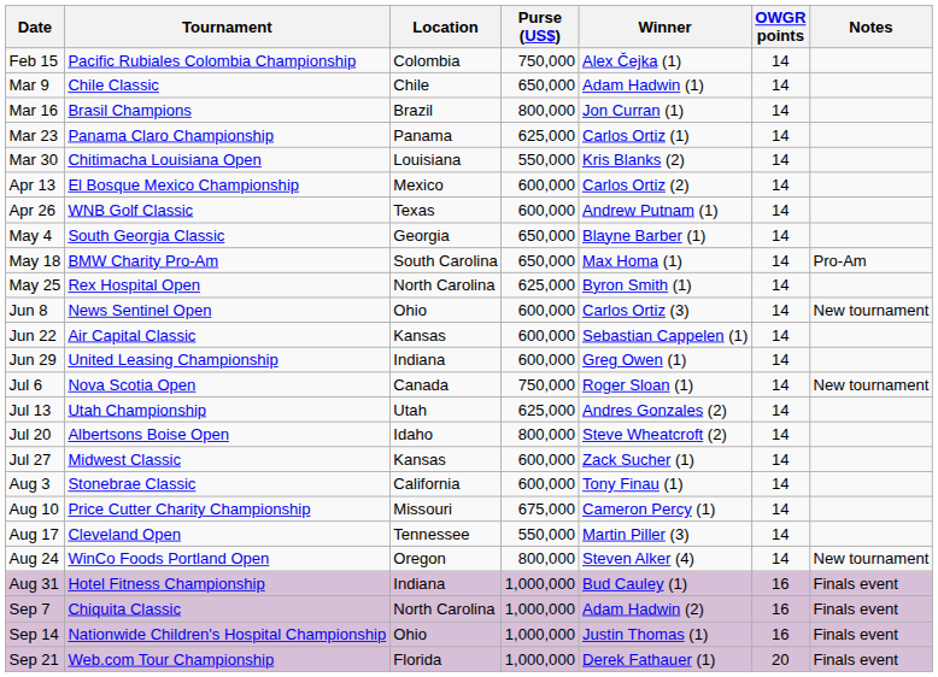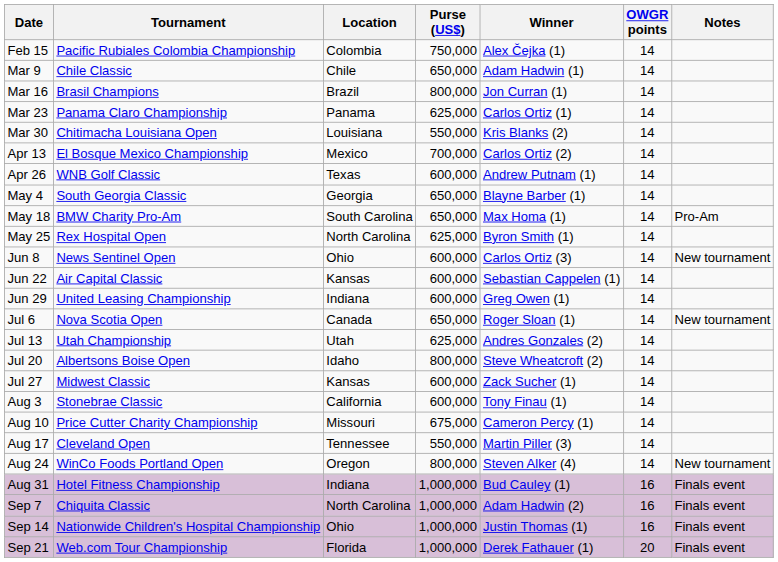 <table class="wikitable" style="font-size:95%">
 <tr>
 <th>Date</th>
 <th>Tournament</th>
 <th>Location</th>
 <th>Purse<br>(<a href='#'>US$</a>)</th>
 <th>Winner</th>
 <th><a href='#'>OWGR</a><br>points</th>
 <th>Notes</th>
 </tr>
 <tr>
 <td>Feb 15</td>
 <td><a href='#'>Pacific Rubiales Colombia Championship</a></td>
 <td>Colombia</td>
 <td align=right>750,000</td>
 <td> <a href='#'>Alex Čejka</a> (1)</td>
 <td align=center>14</td>
 <td></td>
 </tr>
 <tr>
 <td>Mar 9</td>
 <td><a href='#'>Chile Classic</a></td>
 <td>Chile</td>
 <td align=right>650,000</td>
 <td> <a href='#'>Adam Hadwin</a> (1)</td>
 <td align=center>14</td>
 <td></td>
 </tr>
 <tr>
 <td>Mar 16</td>
 <td><a href='#'>Brasil Champions</a></td>
 <td>Brazil</td>
 <td align=right>800,000</td>
 <td> <a href='#'>Jon Curran</a> (1)</td>
 <td align=center>14</td>
 <td></td>
 </tr>
 <tr>
 <td>Mar 23</td>
 <td><a href='#'>Panama Claro Championship</a></td>
 <td>Panama</td>
 <td align=right>625,000</td>
 <td> <a href='#'>Carlos Ortiz</a> (1)</td>
 <td align=center>14</td>
 <td></td>
 </tr>
 <tr>
 <td>Mar 30</td>
 <td><a href='#'>Chitimacha Louisiana Open</a></td>
 <td>Louisiana</td>
 <td align=right>550,000</td>
 <td> <a href='#'>Kris Blanks</a> (2)</td>
 <td align=center>14</td>
 <td></td>
 </tr>
 <tr>
 <td>Apr 13</td>
 <td><a href='#'>El Bosque Mexico Championship</a></td>
 <td>Mexico</td>
-<td align=right>600,000</td>
+<td align=right>700,000</td>
 <td> <a href='#'>Carlos Ortiz</a> (2)</td>
 <td align=center>14</td>
 <td></td>
 </tr>
 <tr>
 <td>Apr 26</td>
 <td><a href='#'>WNB Golf Classic</a></td>
 <td>Texas</td>
 <td align=right>600,000</td>
 <td> <a href='#'>Andrew Putnam</a> (1)</td>
 <td align=center>14</td>
 <td></td>
 </tr>
 <tr>
 <td>May 4</td>
 <td><a href='#'>South Georgia Classic</a></td>
 <td>Georgia</td>
 <td align=right>650,000</td>
 <td> <a href='#'>Blayne Barber</a> (1)</td>
 <td align=center>14</td>
 <td></td>
 </tr>
 <tr>
 <td>May 18</td>
 <td><a href='#'>BMW Charity Pro-Am</a></td>
 <td>South Carolina</td>
 <td align=right>650,000</td>
 <td> <a href='#'>Max Homa</a> (1)</td>
 <td align=center>14</td>
 <td>Pro-Am</td>
 </tr>
 <tr>
 <td>May 25</td>
 <td><a href='#'>Rex Hospital Open</a></td>
 <td>North Carolina</td>
 <td align=right>625,000</td>
 <td> <a href='#'>Byron Smith</a> (1)</td>
 <td align=center>14</td>
 <td></td>
 </tr>
 <tr>
 <td>Jun 8</td>
 <td><a href='#'>News Sentinel Open</a></td>
 <td>Ohio</td>
 <td align=right>600,000</td>
 <td> <a href='#'>Carlos Ortiz</a> (3)</td>
 <td align=center>14</td>
 <td>New tournament</td>
 </tr>
 <tr>
 <td>Jun 22</td>
 <td><a href='#'>Air Capital Classic</a></td>
 <td>Kansas</td>
 <td align=right>600,000</td>
 <td> <a href='#'>Sebastian Cappelen</a> (1)</td>
 <td align=center>14</td>
 <td></td>
 </tr>
 <tr>
 <td>Jun 29</td>
 <td><a href='#'>United Leasing Championship</a></td>
 <td>Indiana</td>
 <td align=right>600,000</td>
 <td> <a href='#'>Greg Owen</a> (1)</td>
 <td align=center>14</td>
 <td></td>
 </tr>
 <tr>
 <td>Jul 6</td>
 <td><a href='#'>Nova Scotia Open</a></td>
 <td>Canada</td>
-<td align=right>750,000</td>
+<td align=right>650,000</td>
 <td> <a href='#'>Roger Sloan</a> (1)</td>
 <td align=center>14</td>
 <td>New tournament</td>
 </tr>
 <tr>
 <td>Jul 13</td>
 <td><a href='#'>Utah Championship</a></td>
 <td>Utah</td>
 <td align=right>625,000</td>
 <td> <a href='#'>Andres Gonzales</a> (2)</td>
 <td align=center>14</td>
 <td></td>
 </tr>
 <tr>
 <td>Jul 20</td>
 <td><a href='#'>Albertsons Boise Open</a></td>
 <td>Idaho</td>
 <td align=right>800,000</td>
 <td> <a href='#'>Steve Wheatcroft</a> (2)</td>
 <td align=center>14</td>
 <td></td>
 </tr>
 <tr>
 <td>Jul 27</td>
 <td><a href='#'>Midwest Classic</a></td>
 <td>Kansas</td>
 <td align=right>600,000</td>
 <td> <a href='#'>Zack Sucher</a> (1)</td>
 <td align=center>14</td>
 <td></td>
 </tr>
 <tr>
 <td>Aug 3</td>
 <td><a href='#'>Stonebrae Classic</a></td>
 <td>California</td>
 <td align=right>600,000</td>
 <td> <a href='#'>Tony Finau</a> (1)</td>
 <td align=center>14</td>
 <td></td>
 </tr>
 <tr>
 <td>Aug 10</td>
 <td><a href='#'>Price Cutter Charity Championship</a></td>
 <td>Missouri</td>
 <td align=right>675,000</td>
 <td> <a href='#'>Cameron Percy</a> (1)</td>
 <td align=center>14</td>
 <td></td>
 </tr>
 <tr>
 <td>Aug 17</td>
 <td><a href='#'>Cleveland Open</a></td>
 <td>Tennessee</td>
 <td align=right>550,000</td>
 <td> <a href='#'>Martin Piller</a> (3)</td>
 <td align=center>14</td>
 <td></td>
 </tr>
 <tr>
 <td>Aug 24</td>
 <td><a href='#'>WinCo Foods Portland Open</a></td>
 <td>Oregon</td>
 <td align=right>800,000</td>
 <td> <a href='#'>Steven Alker</a> (4)</td>
 <td align=center>14</td>
 <td>New tournament</td>
 </tr>
 <tr style="background:thistle;">
 <td>Aug 31</td>
 <td><a href='#'>Hotel Fitness Championship</a></td>
 <td>Indiana</td>
 <td align=right>1,000,000</td>
 <td> <a href='#'>Bud Cauley</a> (1)</td>
 <td align=center>16</td>
 <td>Finals event</td>
 </tr>
 <tr style="background:thistle;">
 <td>Sep 7</td>
 <td><a href='#'>Chiquita Classic</a></td>
 <td>North Carolina</td>
 <td align=right>1,000,000</td>
 <td> <a href='#'>Adam Hadwin</a> (2)</td>
 <td align=center>16</td>
 <td>Finals event</td>
 </tr>
 <tr style="background:thistle;">
 <td>Sep 14</td>
 <td><a href='#'>Nationwide Children's Hospital Championship</a></td>
 <td>Ohio</td>
 <td align=right>1,000,000</td>
 <td> <a href='#'>Justin Thomas</a> (1)</td>
 <td align=center>16</td>
 <td>Finals event</td>
 </tr>
 <tr style="background:thistle;">
 <td>Sep 21</td>
 <td><a href='#'>Web.com Tour Championship</a></td>
 <td>Florida</td>
 <td align=right>1,000,000</td>
 <td> <a href='#'>Derek Fathauer</a> (1)</td>
 <td align=center>20</td>
 <td>Finals event</td>
 </tr>
 </table>
